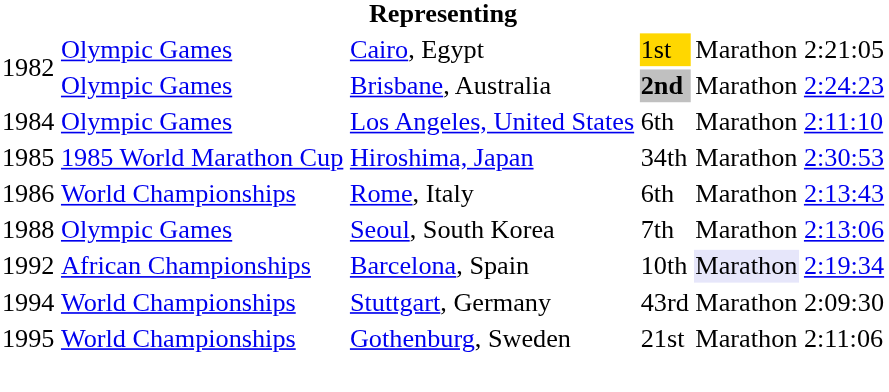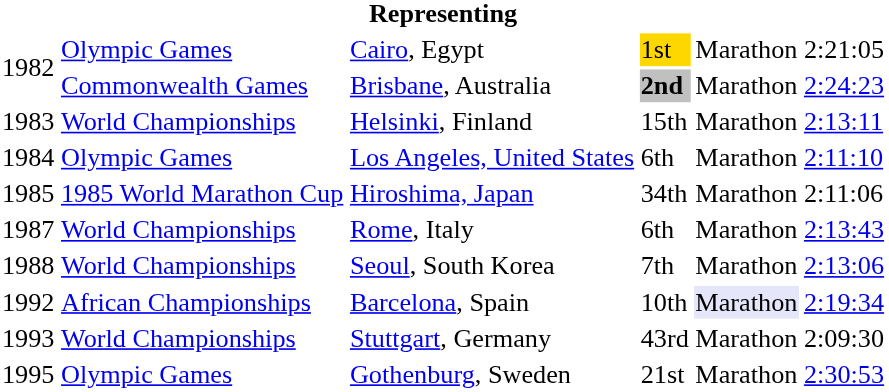 <table>
 <tr>
 <th colspan="6">Representing </th>
 </tr>
 <tr>
 <td rowspan=2>1982</td>
 <td><a href='#'>Olympic Games</a></td>
 <td><a href='#'>Cairo</a>, Egypt</td>
 <td bgcolor="gold">1st</td>
 <td>Marathon</td>
 <td>2:21:05</td>
 </tr>
 <tr>
-<td><a href='#'>Olympic Games</a></td>
+<td><a href='#'>Commonwealth Games</a></td>
 <td><a href='#'>Brisbane</a>, Australia</td>
 <td bgcolor="silver"><strong>2nd</strong></td>
 <td>Marathon</td>
 <td><a href='#'>2:24:23</a></td>
+</tr>
+<tr>
+<td>1983</td>
+<td><a href='#'>World Championships</a></td>
+<td><a href='#'>Helsinki</a>, Finland</td>
+<td>15th</td>
+<td>Marathon</td>
+<td><a href='#'>2:13:11</a></td>
 </tr>
 <tr>
 <td>1984</td>
 <td><a href='#'>Olympic Games</a></td>
 <td><a href='#'>Los Angeles, United States</a></td>
 <td>6th</td>
 <td>Marathon</td>
 <td><a href='#'>2:11:10</a></td>
 </tr>
 <tr>
 <td>1985</td>
 <td><a href='#'>1985 World Marathon Cup</a></td>
 <td><a href='#'>Hiroshima, Japan</a></td>
 <td>34th</td>
 <td>Marathon</td>
-<td><a href='#'>2:30:53</a></td>
+<td>2:11:06</td>
 </tr>
 <tr>
-<td>1986</td>
+<td>1987</td>
 <td><a href='#'>World Championships</a></td>
 <td><a href='#'>Rome</a>, Italy</td>
 <td>6th</td>
 <td>Marathon</td>
 <td><a href='#'>2:13:43</a></td>
 </tr>
 <tr>
 <td>1988</td>
-<td><a href='#'>Olympic Games</a></td>
+<td><a href='#'>World Championships</a></td>
 <td><a href='#'>Seoul</a>, South Korea</td>
 <td>7th</td>
 <td>Marathon</td>
 <td><a href='#'>2:13:06</a></td>
 </tr>
 <tr>
 <td>1992</td>
 <td><a href='#'>African Championships</a></td>
 <td><a href='#'>Barcelona</a>, Spain</td>
 <td>10th</td>
 <td style="background: lavender;">Marathon</td>
 <td><a href='#'>2:19:34</a></td>
 </tr>
 <tr>
-<td>1994</td>
+<td>1993</td>
 <td><a href='#'>World Championships</a></td>
 <td><a href='#'>Stuttgart</a>, Germany</td>
 <td>43rd</td>
 <td>Marathon</td>
 <td>2:09:30</td>
 </tr>
 <tr>
 <td>1995</td>
-<td><a href='#'>World Championships</a></td>
+<td><a href='#'>Olympic Games</a></td>
 <td><a href='#'>Gothenburg</a>, Sweden</td>
 <td>21st</td>
 <td>Marathon</td>
-<td>2:11:06</td>
+<td><a href='#'>2:30:53</a></td>
 </tr>
 </table>
